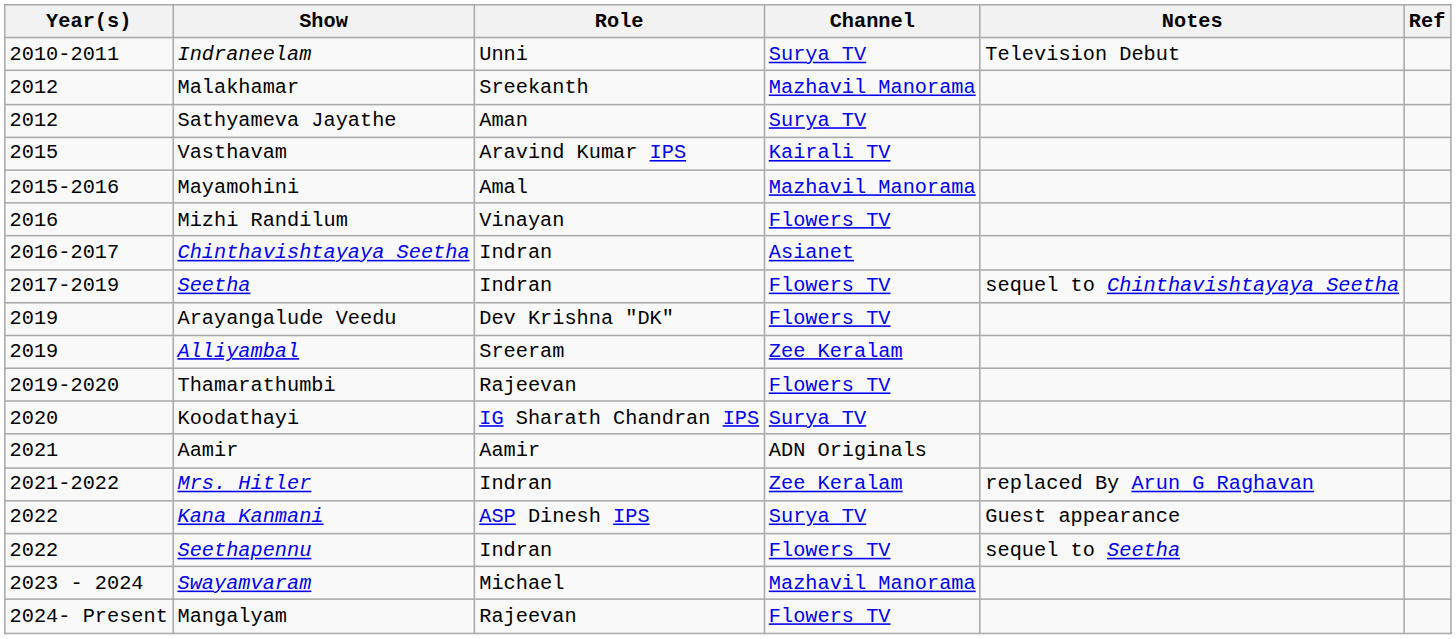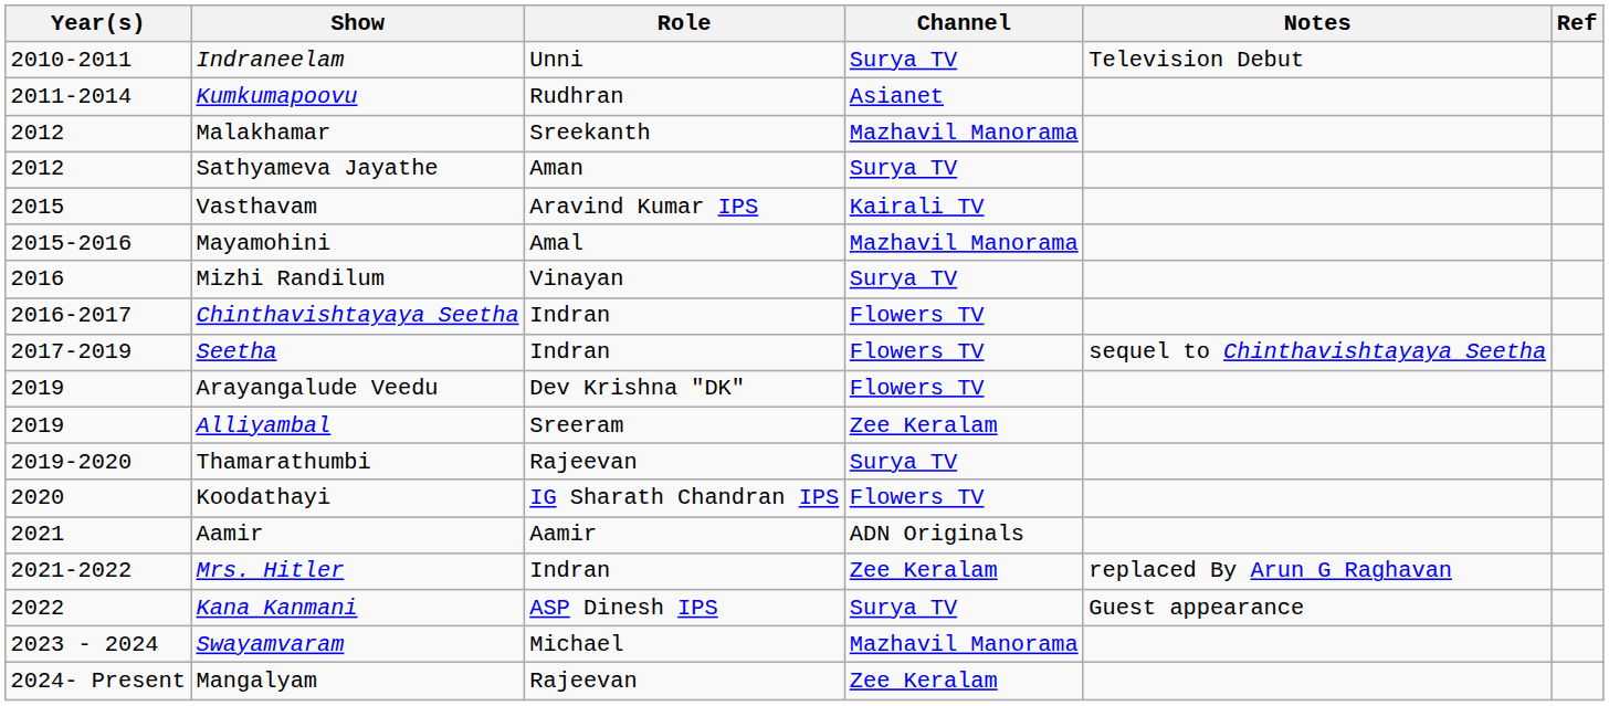 <table class="wikitable">
 <tr>
 <th>Year(s)</th>
 <th>Show</th>
 <th>Role</th>
 <th>Channel</th>
 <th>Notes</th>
 <th>Ref</th>
 </tr>
 <tr>
 <td>2010-2011</td>
 <td><em>Indraneelam</em></td>
 <td>Unni</td>
 <td><a href='#'>Surya TV</a></td>
 <td>Television Debut</td>
+<td></td>
+</tr>
+<tr>
+<td>2011-2014</td>
+<td><em><a href='#'>Kumkumapoovu</a></em></td>
+<td>Rudhran</td>
+<td><a href='#'>Asianet</a></td>
+<td></td>
 <td></td>
 </tr>
 <tr>
 <td>2012</td>
 <td>Malakhamar</td>
 <td>Sreekanth</td>
 <td><a href='#'>Mazhavil Manorama</a></td>
 <td></td>
 <td></td>
 </tr>
 <tr>
 <td>2012</td>
 <td>Sathyameva Jayathe</td>
 <td>Aman</td>
 <td><a href='#'>Surya TV</a></td>
 <td></td>
 <td></td>
 </tr>
 <tr>
 <td>2015</td>
 <td>Vasthavam</td>
 <td>Aravind Kumar <a href='#'>IPS</a></td>
 <td><a href='#'>Kairali TV</a></td>
 <td></td>
 <td></td>
 </tr>
 <tr>
 <td>2015-2016</td>
 <td>Mayamohini</td>
 <td>Amal</td>
 <td><a href='#'>Mazhavil Manorama</a></td>
 <td></td>
 <td></td>
 </tr>
 <tr>
 <td>2016</td>
 <td>Mizhi Randilum</td>
 <td>Vinayan</td>
-<td><a href='#'>Flowers TV</a></td>
+<td><a href='#'>Surya TV</a></td>
 <td></td>
 <td></td>
 </tr>
 <tr>
 <td>2016-2017</td>
 <td><em><a href='#'>Chinthavishtayaya Seetha</a></em></td>
 <td>Indran</td>
-<td><a href='#'>Asianet</a></td>
+<td><a href='#'>Flowers TV</a></td>
 <td></td>
 <td></td>
 </tr>
 <tr>
 <td>2017-2019</td>
 <td><em><a href='#'>Seetha</a></em></td>
 <td>Indran</td>
 <td><a href='#'>Flowers TV</a></td>
 <td>sequel to <em><a href='#'>Chinthavishtayaya Seetha</a></em></td>
 <td></td>
 </tr>
 <tr>
 <td>2019</td>
 <td>Arayangalude Veedu</td>
 <td>Dev Krishna "DK"</td>
 <td><a href='#'>Flowers TV</a></td>
 <td></td>
 <td></td>
 </tr>
 <tr>
 <td>2019</td>
 <td><em><a href='#'>Alliyambal</a></em></td>
 <td>Sreeram</td>
 <td><a href='#'>Zee Keralam</a></td>
 <td></td>
 <td></td>
 </tr>
 <tr>
 <td>2019-2020</td>
 <td>Thamarathumbi</td>
 <td>Rajeevan</td>
-<td><a href='#'>Flowers TV</a></td>
+<td><a href='#'>Surya TV</a></td>
 <td></td>
 <td></td>
 </tr>
 <tr>
 <td>2020</td>
 <td>Koodathayi</td>
 <td><a href='#'>IG</a> Sharath Chandran <a href='#'>IPS</a></td>
-<td><a href='#'>Surya TV</a></td>
+<td><a href='#'>Flowers TV</a></td>
 <td></td>
 <td></td>
 </tr>
 <tr>
 <td>2021</td>
 <td>Aamir</td>
 <td>Aamir</td>
 <td>ADN Originals</td>
 <td></td>
 <td></td>
 </tr>
 <tr>
 <td>2021-2022</td>
 <td><em><a href='#'>Mrs. Hitler</a></em></td>
 <td>Indran</td>
 <td><a href='#'>Zee Keralam</a></td>
 <td>replaced By <a href='#'>Arun G Raghavan</a></td>
 <td></td>
 </tr>
 <tr>
 <td>2022</td>
 <td><em><a href='#'>Kana Kanmani</a></em></td>
 <td><a href='#'>ASP</a> Dinesh <a href='#'>IPS</a></td>
 <td><a href='#'>Surya TV</a></td>
 <td>Guest appearance</td>
 <td></td>
 </tr>
 <tr>
-<td>2022</td>
-<td><em><a href='#'>Seethapennu</a></em></td>
-<td>Indran</td>
-<td><a href='#'>Flowers TV</a></td>
-<td>sequel to <a href='#'><em>Seetha</em></a></td>
-<td></td>
-</tr>
-<tr>
 <td>2023 - 2024</td>
 <td><em><a href='#'>Swayamvaram</a></em></td>
 <td>Michael</td>
 <td><a href='#'>Mazhavil Manorama</a></td>
 <td></td>
 <td></td>
 </tr>
 <tr>
 <td>2024- Present</td>
 <td>Mangalyam</td>
 <td>Rajeevan</td>
-<td><a href='#'>Flowers TV</a></td>
+<td><a href='#'>Zee Keralam</a></td>
 <td></td>
 <td></td>
 </tr>
 </table>
